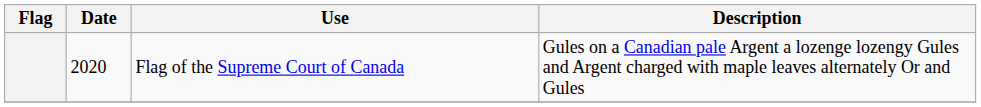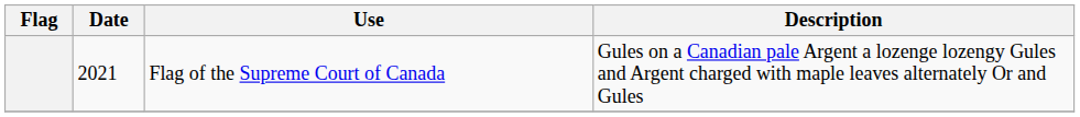 <table class="wikitable">
 <tr>
 <th scope="col">Flag</th>
 <th scope="col">Date</th>
 <th scope="col">Use</th>
 <th scope="col" style="width: 45%;">Description</th>
 </tr>
 <tr>
 <th scope="row"></th>
-<td>2020</td>
+<td>2021</td>
 <td>Flag of the <a href='#'>Supreme Court of Canada</a></td>
 <td>Gules on a <a href='#'>Canadian pale</a> Argent a lozenge lozengy Gules and Argent charged with maple leaves alternately Or and Gules</td>
 </tr>
 <tr>
 </tr>
 </table>
